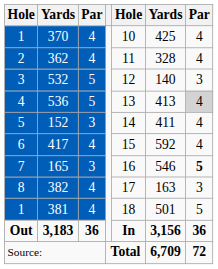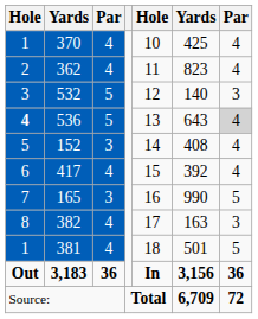 <table class=wikitable style="text-align: center">
 <tr>
 <th>Hole</th>
 <th>Yards</th>
 <th>Par</th>
 <th></th>
 <th>Hole</th>
 <th>Yards</th>
 <th>Par</th>
 </tr>
 <tr>
 <td ! style="background-color:#005eb8; color:#ffffff; color:white;"><div>1</div></td>
 <td ! style="background-color:#005eb8; color:#ffffff; color:white;"><div>370</div></td>
 <td ! style="background-color:#005eb8; color:#ffffff; color:white;"><div>4</div></td>
 <td rowspan=10></td>
 <td>10</td>
 <td align=center>425</td>
 <td>4</td>
 </tr>
 <tr>
 <td ! style="background-color:#005eb8; color:#ffffff; color:white;"><div>2</div></td>
 <td ! style="background-color:#005eb8; color:#ffffff; color:white;"><div>362</div></td>
 <td ! style="background-color:#005eb8; color:#ffffff; color:white;"><div>4</div></td>
 <td>11</td>
-<td align=center>328</td>
+<td align=center>823</td>
 <td>4</td>
 </tr>
 <tr>
 <td ! style="background-color:#005eb8; color:#ffffff; color:white;"><div>3</div></td>
 <td ! style="background-color:#005eb8; color:#ffffff; color:white;"><div>532</div></td>
 <td ! style="background-color:#005eb8; color:#ffffff; color:white;"><div>5</div></td>
 <td>12</td>
 <td align=center>140</td>
 <td>3</td>
 </tr>
 <tr>
-<td ! style="background-color:#005eb8; color:#ffffff; color:white;"><div>4</div></td>
+<td ! style="background-color:#005eb8; color:#ffffff; color:white;"><strong><div>4</div></strong></td>
 <td ! style="background-color:#005eb8; color:#ffffff; color:white;"><div>536</div></td>
 <td ! style="background-color:#005eb8; color:#ffffff; color:white;"><div>5</div></td>
 <td>13</td>
-<td align=center>413</td>
+<td align=center>643</td>
 <td style="background: lightgrey;">4</td>
 </tr>
 <tr>
 <td ! style="background-color:#005eb8; color:#ffffff; color:white;"><div>5</div></td>
 <td ! style="background-color:#005eb8; color:#ffffff; color:white;"><div>152</div></td>
 <td ! style="background-color:#005eb8; color:#ffffff; color:white;"><div>3</div></td>
 <td>14</td>
-<td align=center>411</td>
+<td align=center>408</td>
 <td>4</td>
 </tr>
 <tr>
 <td ! style="background-color:#005eb8; color:#ffffff; color:white;"><div>6</div></td>
 <td ! style="background-color:#005eb8; color:#ffffff; color:white;"><div>417</div></td>
 <td ! style="background-color:#005eb8; color:#ffffff; color:white;"><div>4</div></td>
 <td>15</td>
-<td align=center>592</td>
+<td align=center>392</td>
 <td>4</td>
 </tr>
 <tr>
 <td ! style="background-color:#005eb8; color:#ffffff; color:white;"><div>7</div></td>
 <td ! style="background-color:#005eb8; color:#ffffff; color:white;"><div>165</div></td>
 <td ! style="background-color:#005eb8; color:#ffffff; color:white;"><div>3</div></td>
 <td>16</td>
-<td align=center>546</td>
-<td><strong>5</strong></td>
+<td align=center>990</td>
+<td>5</td>
 </tr>
 <tr>
 <td ! style="background-color:#005eb8; color:#ffffff; color:white;"><div>8</div></td>
 <td ! style="background-color:#005eb8; color:#ffffff; color:white;"><div>382</div></td>
 <td ! style="background-color:#005eb8; color:#ffffff; color:white;"><div>4</div></td>
 <td>17</td>
 <td align=center>163</td>
 <td>3</td>
 </tr>
 <tr>
 <td ! style="background-color:#005eb8; color:#ffffff; color:white;"><div>1</div></td>
 <td ! style="background-color:#005eb8; color:#ffffff; color:white;"><div>381</div></td>
 <td ! style="background-color:#005eb8; color:#ffffff; color:white;"><div>4</div></td>
 <td>18</td>
 <td align=center>501</td>
 <td>5</td>
 </tr>
 <tr>
 <td><strong>Out</strong></td>
 <td><strong>3,183</strong></td>
 <td><strong>36</strong></td>
 <td><strong>In</strong></td>
 <td><strong>3,156</strong></td>
 <td><strong>36</strong></td>
 </tr>
 <tr>
 <td colspan="3" style="text-align:left;"><small>Source:</small></td>
 <td colspan=2><strong>Total</strong></td>
 <td><strong>6,709</strong></td>
 <td><strong>72</strong></td>
 </tr>
 </table>
